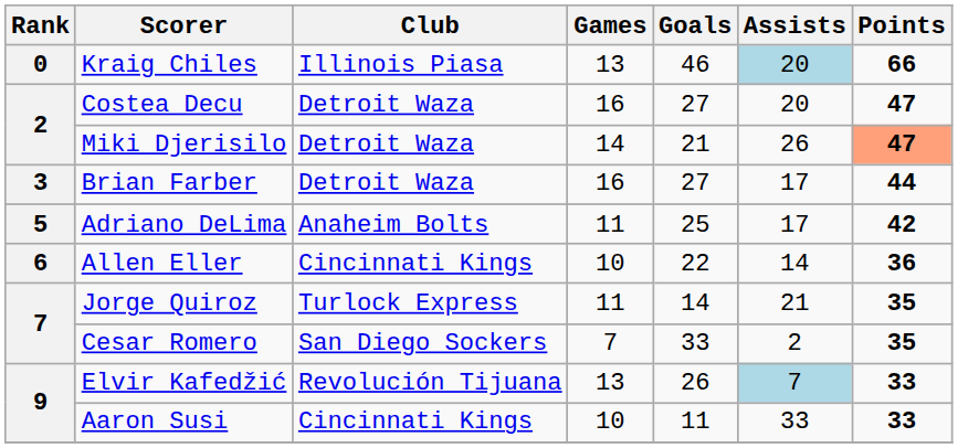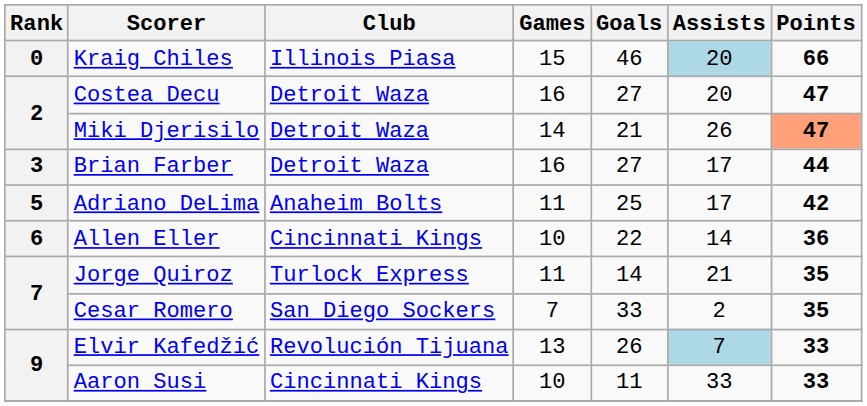 <table class="wikitable">
 <tr>
 <th>Rank</th>
 <th>Scorer</th>
 <th>Club</th>
 <th>Games</th>
 <th>Goals</th>
 <th>Assists</th>
 <th>Points</th>
 </tr>
 <tr>
 <th>0</th>
 <td> <a href='#'>Kraig Chiles</a></td>
 <td><a href='#'>Illinois Piasa</a></td>
-<td style="text-align:center;">13</td>
+<td style="text-align:center;">15</td>
 <td style="text-align:center;">46</td>
 <td style="background: lightblue; text-align:center;">20</td>
 <td style="text-align:center;"><strong>66</strong></td>
 </tr>
 <tr>
 <th rowspan="2">2</th>
 <td> <a href='#'>Costea Decu</a></td>
 <td><a href='#'>Detroit Waza</a></td>
 <td style="text-align:center;">16</td>
 <td style="text-align:center;">27</td>
 <td style="text-align:center;">20</td>
 <td style="text-align:center;"><strong>47</strong></td>
 </tr>
 <tr>
 <td> <a href='#'>Miki Djerisilo</a></td>
 <td><a href='#'>Detroit Waza</a></td>
 <td style="text-align:center;">14</td>
 <td style="text-align:center;">21</td>
 <td style="text-align:center;">26</td>
 <td style="background: lightsalmon; text-align:center;"><strong>47</strong></td>
 </tr>
 <tr>
 <th>3</th>
 <td> <a href='#'>Brian Farber</a></td>
 <td><a href='#'>Detroit Waza</a></td>
 <td style="text-align:center;">16</td>
 <td style="text-align:center;">27</td>
 <td style="text-align:center;">17</td>
 <td style="text-align:center;"><strong>44</strong></td>
 </tr>
 <tr>
 <th>5</th>
 <td> <a href='#'>Adriano DeLima</a></td>
 <td><a href='#'>Anaheim Bolts</a></td>
 <td style="text-align:center;">11</td>
 <td style="text-align:center;">25</td>
 <td style="text-align:center;">17</td>
 <td style="text-align:center;"><strong>42</strong></td>
 </tr>
 <tr>
 <th>6</th>
 <td> <a href='#'>Allen Eller</a></td>
 <td><a href='#'>Cincinnati Kings</a></td>
 <td style="text-align:center;">10</td>
 <td style="text-align:center;">22</td>
 <td style="text-align:center;">14</td>
 <td style="text-align:center;"><strong>36</strong></td>
 </tr>
 <tr>
 <th rowspan="2">7</th>
 <td> <a href='#'>Jorge Quiroz</a></td>
 <td><a href='#'>Turlock Express</a></td>
 <td style="text-align:center;">11</td>
 <td style="text-align:center;">14</td>
 <td style="text-align:center;">21</td>
 <td style="text-align:center;"><strong>35</strong></td>
 </tr>
 <tr>
 <td> <a href='#'>Cesar Romero</a></td>
 <td><a href='#'>San Diego Sockers</a></td>
 <td style="text-align:center;">7</td>
 <td style="text-align:center;">33</td>
 <td style="text-align:center;">2</td>
 <td style="text-align:center;"><strong>35</strong></td>
 </tr>
 <tr>
 <th rowspan="2">9</th>
 <td> <a href='#'>Elvir Kafedžić</a></td>
 <td><a href='#'>Revolución Tijuana</a></td>
 <td style="text-align:center;">13</td>
 <td style="text-align:center;">26</td>
 <td style="background: lightblue; text-align:center;">7</td>
 <td style="text-align:center;"><strong>33</strong></td>
 </tr>
 <tr>
 <td> <a href='#'>Aaron Susi</a></td>
 <td><a href='#'>Cincinnati Kings</a></td>
 <td style="text-align:center;">10</td>
 <td style="text-align:center;">11</td>
 <td style="text-align:center;">33</td>
 <td style="text-align:center;"><strong>33</strong></td>
 </tr>
 <tr>
 </tr>
 </table>
